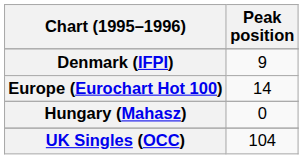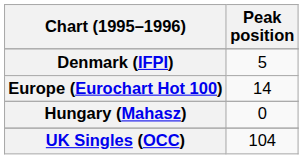 <table class="wikitable sortable plainrowheaders" style="text-align:center">
 <tr>
 <th>Chart (1995–1996)</th>
 <th>Peak<br>position</th>
 </tr>
 <tr>
 </tr>
 <tr>
 </tr>
 <tr>
 <th scope="row">Denmark (<a href='#'>IFPI</a>)</th>
-<td>9</td>
+<td>5</td>
 </tr>
 <tr>
 <th scope="row">Europe (<a href='#'>Eurochart Hot 100</a>)</th>
 <td>14</td>
 </tr>
 <tr>
 </tr>
 <tr>
 <th scope="row">Hungary (<a href='#'>Mahasz</a>)</th>
 <td>0</td>
 </tr>
 <tr>
 </tr>
 <tr>
 </tr>
 <tr>
 </tr>
 <tr>
 </tr>
 <tr>
 </tr>
 <tr>
 </tr>
 <tr>
 <th scope="row"><a href='#'>UK Singles</a> (<a href='#'>OCC</a>)</th>
 <td>104</td>
 </tr>
 </table>
